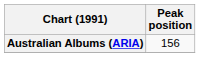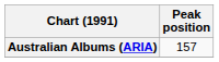 <table class="wikitable sortable plainrowheaders" style="text-align:center">
 <tr>
 <th scope="col">Chart (1991)</th>
 <th scope="col">Peak<br>position</th>
 </tr>
 <tr>
 <th scope="row">Australian Albums (<a href='#'>ARIA</a>)</th>
-<td>156</td>
+<td>157</td>
 </tr>
 <tr>
 </tr>
 </table>
